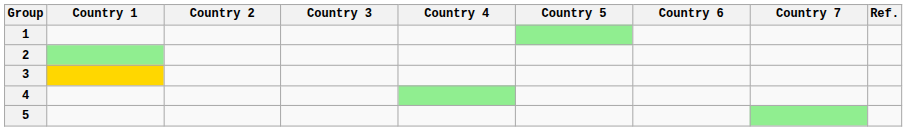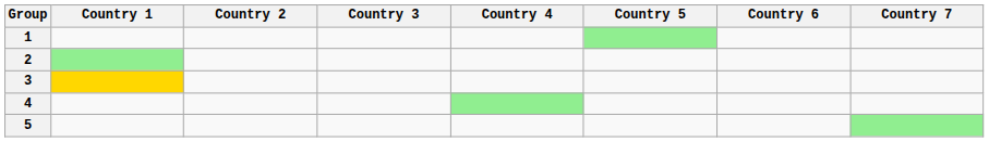 <table class="wikitable sortable" style="font-size: 90%;">
 <tr>
 <th>Group</th>
 <th width="160">Country 1</th>
 <th width="160">Country 2</th>
 <th width="160">Country 3</th>
 <th width="160">Country 4</th>
 <th width="160">Country 5</th>
 <th width="160">Country 6</th>
 <th width="160">Country 7</th>
-<th>Ref.</th>
 </tr>
 <tr>
 <th>1</th>
 <td></td>
 <td></td>
 <td></td>
 <td></td>
 <td bgcolor="lightgreen"><strong></strong></td>
 <td></td>
 <td></td>
-<td></td>
 </tr>
 <tr>
 <th>2</th>
 <td bgcolor="lightgreen"><strong></strong></td>
-<td></td>
 <td></td>
 <td></td>
 <td></td>
 <td></td>
 <td></td>
 <td></td>
 </tr>
 <tr>
 <th>3</th>
 <td bgcolor="gold"><strong></strong></td>
 <td></td>
 <td></td>
 <td></td>
 <td></td>
 <td></td>
 <td></td>
-<td></td>
 </tr>
 <tr>
 <th>4</th>
 <td></td>
 <td></td>
 <td></td>
 <td bgcolor="lightgreen"><strong></strong></td>
-<td></td>
 <td></td>
 <td></td>
 <td></td>
 </tr>
 <tr>
 <th>5</th>
 <td></td>
 <td></td>
 <td></td>
 <td></td>
 <td></td>
 <td></td>
 <td bgcolor="lightgreen"><strong></strong></td>
-<td></td>
 </tr>
 </table>
